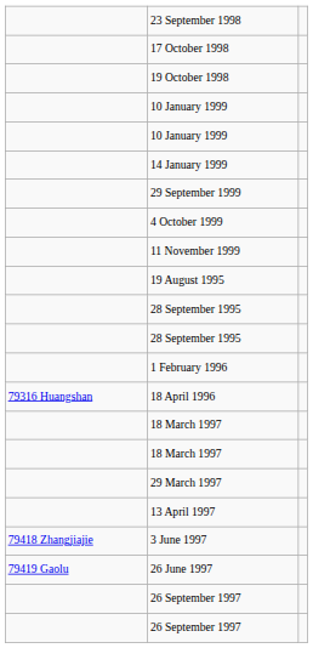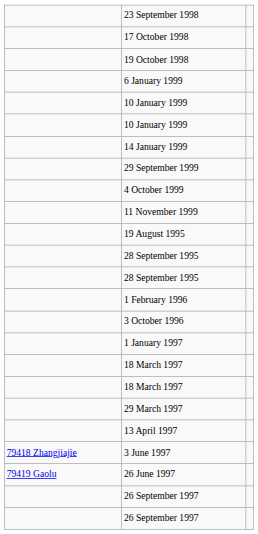 <table class="wikitable" style="font-size: 80%; float: left; width: 26em; margin-right: 1em; height: 700px">
 <tr>
 <td></td>
 <td>23 September 1998</td>
 <td></td>
 </tr>
 <tr>
 <td></td>
 <td>17 October 1998</td>
 <td></td>
 </tr>
 <tr>
 <td></td>
 <td>19 October 1998</td>
+<td></td>
+</tr>
+<tr>
+<td></td>
+<td>6 January 1999</td>
 <td></td>
 </tr>
 <tr>
 <td></td>
 <td>10 January 1999</td>
 <td></td>
 </tr>
 <tr>
 <td></td>
 <td>10 January 1999</td>
 <td></td>
 </tr>
 <tr>
 <td></td>
 <td>14 January 1999</td>
 <td></td>
 </tr>
 <tr>
 <td></td>
 <td>29 September 1999</td>
 <td></td>
 </tr>
 <tr>
 <td></td>
 <td>4 October 1999</td>
 <td></td>
 </tr>
 <tr>
 <td></td>
 <td>11 November 1999</td>
 <td></td>
 </tr>
 <tr>
 <td></td>
 <td>19 August 1995</td>
 <td></td>
 </tr>
 <tr>
 <td></td>
 <td>28 September 1995</td>
 <td></td>
 </tr>
 <tr>
 <td></td>
 <td>28 September 1995</td>
 <td></td>
 </tr>
 <tr>
 <td></td>
 <td>1 February 1996</td>
 <td></td>
 </tr>
 <tr>
-<td><a href='#'>79316 Huangshan</a></td>
-<td>18 April 1996</td>
+<td></td>
+<td>3 October 1996</td>
+<td></td>
+</tr>
+<tr>
+<td></td>
+<td>1 January 1997</td>
 <td></td>
 </tr>
 <tr>
 <td></td>
 <td>18 March 1997</td>
 <td></td>
 </tr>
 <tr>
 <td></td>
 <td>18 March 1997</td>
 <td></td>
 </tr>
 <tr>
 <td></td>
 <td>29 March 1997</td>
 <td></td>
 </tr>
 <tr>
 <td></td>
 <td>13 April 1997</td>
 <td></td>
 </tr>
 <tr>
 <td><a href='#'>79418 Zhangjiajie</a></td>
 <td>3 June 1997</td>
 <td></td>
 </tr>
 <tr>
 <td><a href='#'>79419 Gaolu</a></td>
 <td>26 June 1997</td>
 <td></td>
 </tr>
 <tr>
 <td></td>
 <td>26 September 1997</td>
 <td></td>
 </tr>
 <tr>
 <td></td>
 <td>26 September 1997</td>
 <td></td>
 </tr>
 </table>
